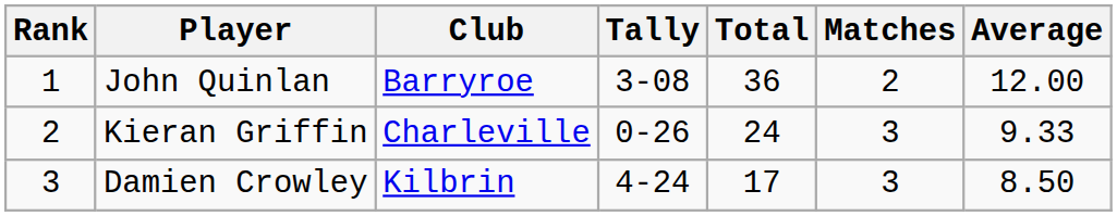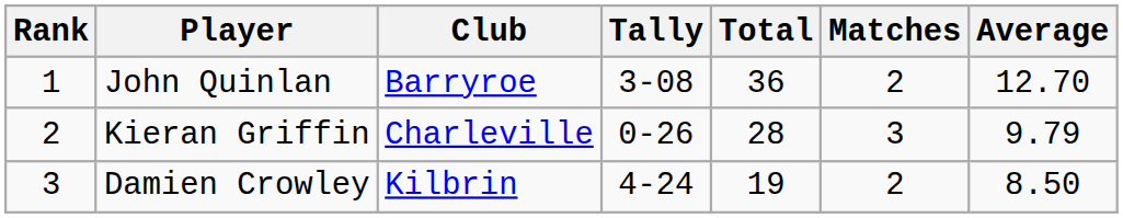 <table class="wikitable">
 <tr>
 <th>Rank</th>
 <th>Player</th>
 <th>Club</th>
 <th>Tally</th>
 <th>Total</th>
 <th>Matches</th>
 <th>Average</th>
 </tr>
 <tr>
 <td rowspan=1 align=center>1</td>
 <td>John Quinlan</td>
 <td><a href='#'>Barryroe</a></td>
 <td align=center>3-08</td>
 <td align=center>36</td>
 <td align=center>2</td>
-<td align=center>12.00</td>
+<td align=center>12.70</td>
 </tr>
 <tr>
 <td rowspan=1 align=center>2</td>
 <td>Kieran Griffin</td>
 <td><a href='#'>Charleville</a></td>
 <td align=center>0-26</td>
-<td align=center>24</td>
+<td align=center>28</td>
 <td align=center>3</td>
-<td align=center>9.33</td>
+<td align=center>9.79</td>
 </tr>
 <tr>
 <td rowspan=1 align=center>3</td>
 <td>Damien Crowley</td>
 <td><a href='#'>Kilbrin</a></td>
 <td align=center>4-24</td>
-<td align=center>17</td>
-<td align=center>3</td>
+<td align=center>19</td>
+<td align=center>2</td>
 <td align=center>8.50</td>
 </tr>
 </table>
